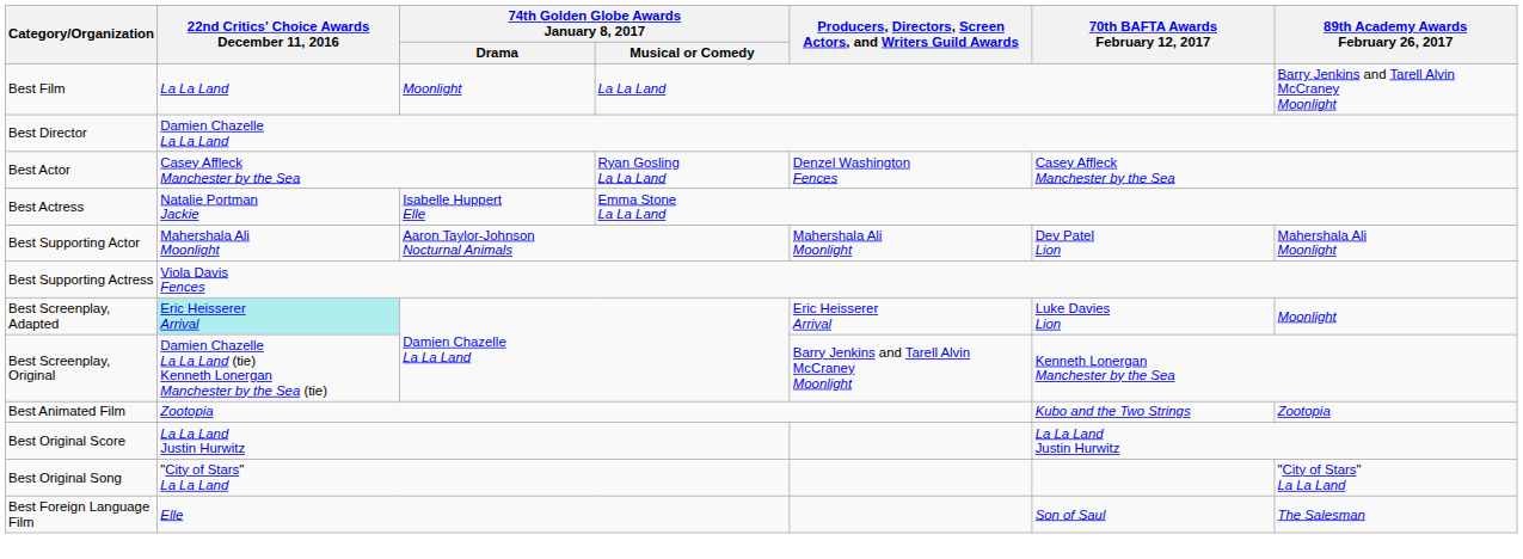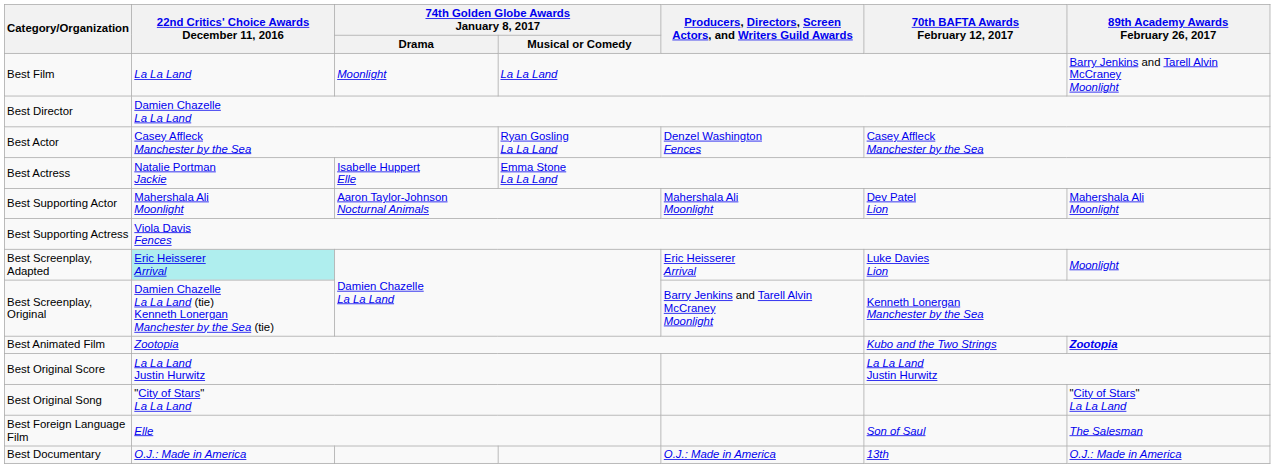 <table class="wikitable" style="font-size: 90%;">
 <tr>
 <th rowspan="2" style="width:20px;">Category/Organization</th>
 <th rowspan="2" style="width:250px;"><a href='#'>22nd Critics' Choice Awards</a><br> December 11, 2016</th>
 <th colspan="2" style="width:250px;"><a href='#'>74th Golden Globe Awards</a><br>January 8, 2017</th>
 <th rowspan="2" style="width:250px;"><a href='#'>Producers</a>, <a href='#'>Directors</a>, <a href='#'>Screen Actors</a>, and <a href='#'>Writers Guild Awards</a></th>
 <th rowspan="2" style="width:250px;"><a href='#'>70th BAFTA Awards</a><br> February 12, 2017</th>
 <th rowspan="2" style="width:250px;"><a href='#'>89th Academy Awards</a><br>February 26, 2017</th>
 </tr>
 <tr>
 <th width=200>Drama</th>
 <th style="width:200px;">Musical or Comedy</th>
 </tr>
 <tr>
 <td>Best Film</td>
 <td><em><a href='#'>La La Land</a></em></td>
 <td><em><a href='#'>Moonlight</a></em></td>
 <td colspan=3><em><a href='#'>La La Land</a></em></td>
 <td><a href='#'>Barry Jenkins</a> and <a href='#'>Tarell Alvin McCraney</a><br><em><a href='#'>Moonlight</a></em></td>
 </tr>
 <tr>
 <td>Best Director</td>
 <td colspan="6"><a href='#'>Damien Chazelle</a><br><em><a href='#'>La La Land</a></em></td>
 </tr>
 <tr>
 <td>Best Actor</td>
 <td colspan="2"><a href='#'>Casey Affleck</a><br><em><a href='#'>Manchester by the Sea</a></em></td>
 <td><a href='#'>Ryan Gosling</a><br><em><a href='#'>La La Land</a></em></td>
 <td><a href='#'>Denzel Washington</a><br><em><a href='#'>Fences</a></em></td>
 <td colspan="2"><a href='#'>Casey Affleck</a><br><em><a href='#'>Manchester by the Sea</a></em></td>
 </tr>
 <tr>
 <td>Best Actress</td>
 <td><a href='#'>Natalie Portman</a><br><em><a href='#'>Jackie</a></em></td>
 <td><a href='#'>Isabelle Huppert</a><br><em><a href='#'>Elle</a></em></td>
 <td colspan="4"><a href='#'>Emma Stone</a><br><em><a href='#'>La La Land</a></em></td>
 </tr>
 <tr>
 <td>Best Supporting Actor</td>
 <td><a href='#'>Mahershala Ali</a><br><em><a href='#'>Moonlight</a></em></td>
 <td colspan="2"><a href='#'>Aaron Taylor-Johnson</a><br><em><a href='#'>Nocturnal Animals</a></em></td>
 <td><a href='#'>Mahershala Ali</a><br><em><a href='#'>Moonlight</a></em></td>
 <td><a href='#'>Dev Patel</a><br><em><a href='#'>Lion</a></em></td>
 <td><a href='#'>Mahershala Ali</a><br><em><a href='#'>Moonlight</a></em></td>
 </tr>
 <tr>
 <td>Best Supporting Actress</td>
 <td colspan="6"><a href='#'>Viola Davis</a><br><em><a href='#'>Fences</a></em></td>
 </tr>
 <tr>
 <td>Best Screenplay, Adapted</td>
 <td style="background: paleturquoise;"><a href='#'>Eric Heisserer</a><br><em><a href='#'>Arrival</a></em></td>
 <td rowspan="2" colspan="2"><a href='#'>Damien Chazelle</a><br><em><a href='#'>La La Land</a></em></td>
 <td><a href='#'>Eric Heisserer</a><br><em><a href='#'>Arrival</a></em></td>
 <td><a href='#'>Luke Davies</a><br><em><a href='#'>Lion</a></em></td>
 <td><em><a href='#'>Moonlight</a></em></td>
 </tr>
 <tr>
 <td>Best Screenplay, Original</td>
 <td><a href='#'>Damien Chazelle</a><br><em><a href='#'>La La Land</a></em> (tie)<br><a href='#'>Kenneth Lonergan</a><br><em><a href='#'>Manchester by the Sea</a></em> (tie)</td>
 <td><a href='#'>Barry Jenkins</a> and <a href='#'>Tarell Alvin McCraney</a><br><em><a href='#'>Moonlight</a></em></td>
 <td colspan="2"><a href='#'>Kenneth Lonergan</a><br><em><a href='#'>Manchester by the Sea</a></em></td>
 </tr>
 <tr>
 <td>Best Animated Film</td>
 <td colspan="4"><em><a href='#'>Zootopia</a></em></td>
 <td><em><a href='#'>Kubo and the Two Strings</a></em></td>
-<td><em><a href='#'>Zootopia</a></em></td>
+<td><strong><em><a href='#'>Zootopia</a></em></strong></td>
 </tr>
 <tr>
 <td>Best Original Score</td>
 <td colspan="3"><em><a href='#'>La La Land</a></em><br><a href='#'>Justin Hurwitz</a></td>
 <td></td>
 <td colspan="2"><em><a href='#'>La La Land</a></em><br><a href='#'>Justin Hurwitz</a></td>
 </tr>
 <tr>
 <td>Best Original Song</td>
 <td colspan="3">"<a href='#'>City of Stars</a>"<br><em><a href='#'>La La Land</a></em></td>
 <td></td>
 <td></td>
 <td>"<a href='#'>City of Stars</a>"<br><em><a href='#'>La La Land</a></em></td>
 </tr>
 <tr>
 <td>Best Foreign Language Film</td>
 <td colspan="3"><em><a href='#'>Elle</a></em></td>
 <td></td>
 <td><em><a href='#'>Son of Saul</a></em></td>
 <td><em><a href='#'>The Salesman</a></em></td>
 </tr>
+<tr>
+<td>Best Documentary</td>
+<td><em><a href='#'>O.J.: Made in America</a></em></td>
+<td></td>
+<td></td>
+<td><em><a href='#'>O.J.: Made in America</a></em></td>
+<td><em><a href='#'>13th</a></em></td>
+<td><em><a href='#'>O.J.: Made in America</a></em></td>
+</tr>
 </table>
